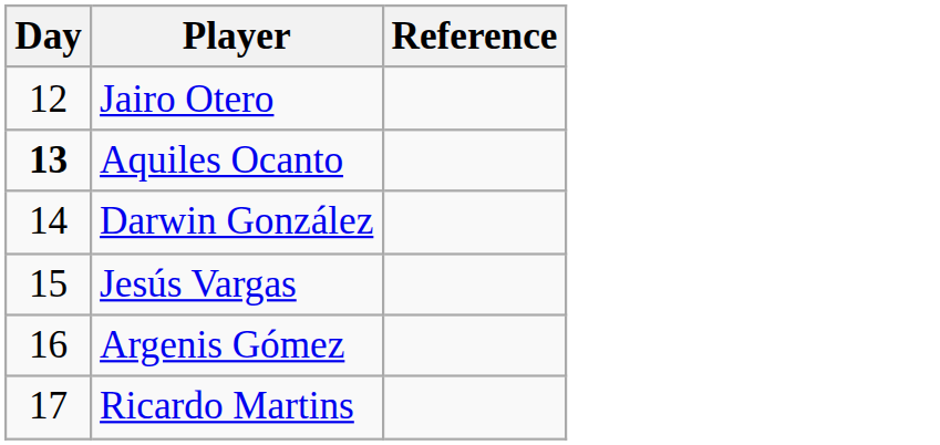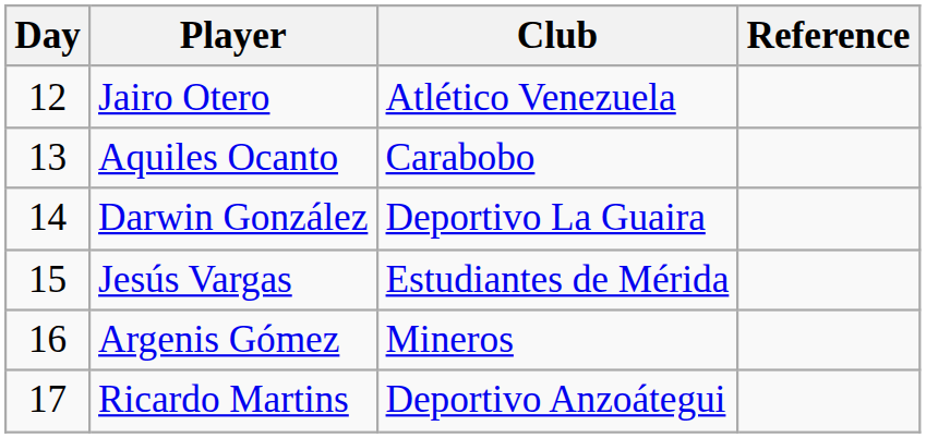 <table class="wikitable">
 <tr>
 <th>Day</th>
 <th>Player</th>
+<th>Club</th>
 <th>Reference</th>
 </tr>
 <tr>
 <td align=center>12</td>
 <td> <a href='#'>Jairo Otero</a></td>
+<td><a href='#'>Atlético Venezuela</a></td>
 <td align=center></td>
 </tr>
 <tr>
-<td align=center><strong>13</strong></td>
+<td align=center>13</td>
 <td> <a href='#'>Aquiles Ocanto</a></td>
+<td><a href='#'>Carabobo</a></td>
 <td align=center></td>
 </tr>
 <tr>
 <td align=center>14</td>
 <td> <a href='#'>Darwin González</a></td>
+<td><a href='#'>Deportivo La Guaira</a></td>
 <td align=center></td>
 </tr>
 <tr>
 <td align=center>15</td>
 <td> <a href='#'>Jesús Vargas</a></td>
+<td><a href='#'>Estudiantes de Mérida</a></td>
 <td align=center></td>
 </tr>
 <tr>
 <td align=center>16</td>
 <td> <a href='#'>Argenis Gómez</a></td>
+<td><a href='#'>Mineros</a></td>
 <td align=center></td>
 </tr>
 <tr>
 <td align=center>17</td>
 <td> <a href='#'>Ricardo Martins</a></td>
+<td><a href='#'>Deportivo Anzoátegui</a></td>
 <td align=center></td>
 </tr>
 </table>
